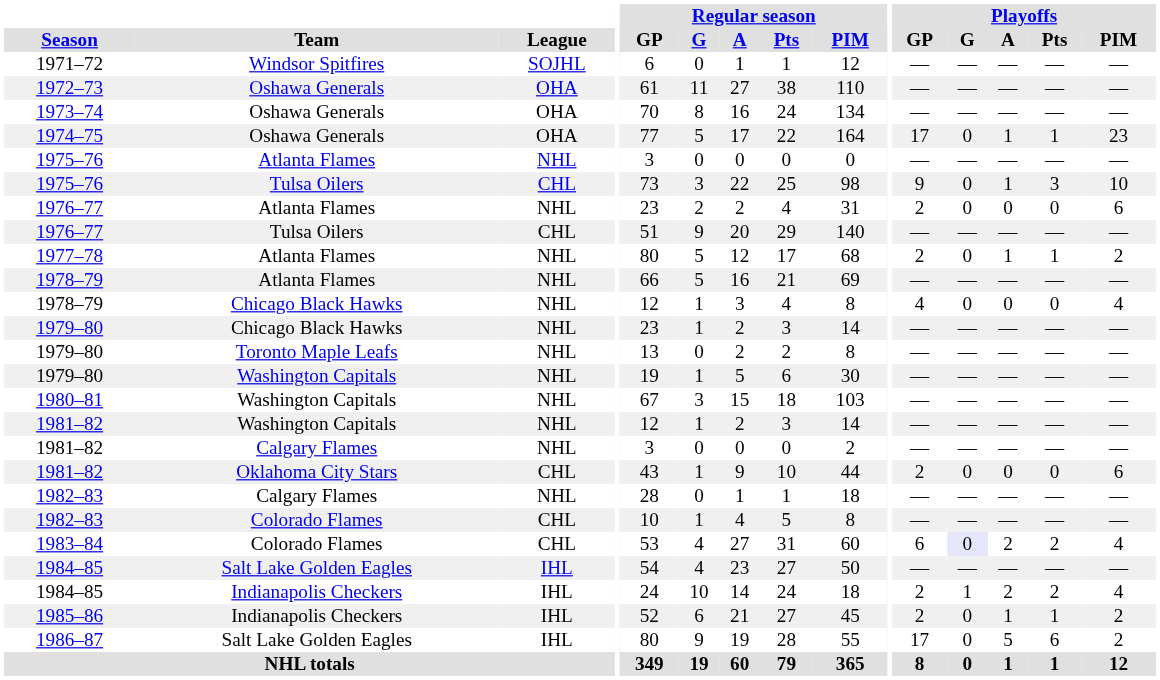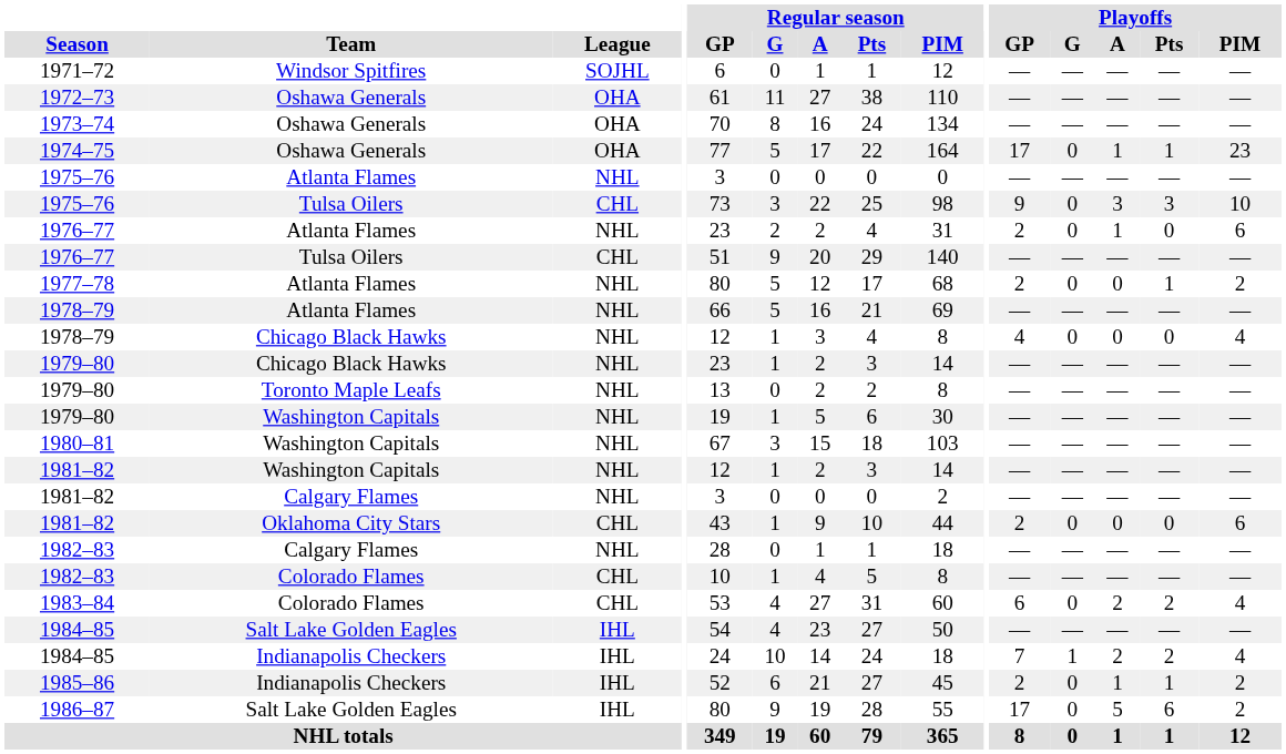 <table border="0" cellpadding="1" cellspacing="0" style="text-align:center; width:60em">
 <tr bgcolor="#e0e0e0">
 <th colspan="3" bgcolor="#ffffff"></th>
 <th rowspan="100" bgcolor="#ffffff"></th>
 <th colspan="5"><a href='#'>Regular season</a></th>
 <th rowspan="100" bgcolor="#ffffff"></th>
 <th colspan="5"><a href='#'>Playoffs</a></th>
 </tr>
 <tr bgcolor="#e0e0e0">
 <th><a href='#'>Season</a></th>
 <th>Team</th>
 <th>League</th>
 <th>GP</th>
 <th><a href='#'>G</a></th>
 <th><a href='#'>A</a></th>
 <th><a href='#'>Pts</a></th>
 <th><a href='#'>PIM</a></th>
 <th>GP</th>
 <th>G</th>
 <th>A</th>
 <th>Pts</th>
 <th>PIM</th>
 </tr>
 <tr>
 <td>1971–72</td>
 <td><a href='#'>Windsor Spitfires</a></td>
 <td><a href='#'>SOJHL</a></td>
 <td>6</td>
 <td>0</td>
 <td>1</td>
 <td>1</td>
 <td>12</td>
 <td>—</td>
 <td>—</td>
 <td>—</td>
 <td>—</td>
 <td>—</td>
 </tr>
 <tr bgcolor="#f0f0f0">
 <td><a href='#'>1972–73</a></td>
 <td><a href='#'>Oshawa Generals</a></td>
 <td><a href='#'>OHA</a></td>
 <td>61</td>
 <td>11</td>
 <td>27</td>
 <td>38</td>
 <td>110</td>
 <td>—</td>
 <td>—</td>
 <td>—</td>
 <td>—</td>
 <td>—</td>
 </tr>
 <tr>
 <td><a href='#'>1973–74</a></td>
 <td>Oshawa Generals</td>
 <td>OHA</td>
 <td>70</td>
 <td>8</td>
 <td>16</td>
 <td>24</td>
 <td>134</td>
 <td>—</td>
 <td>—</td>
 <td>—</td>
 <td>—</td>
 <td>—</td>
 </tr>
 <tr bgcolor="#f0f0f0">
 <td><a href='#'>1974–75</a></td>
 <td>Oshawa Generals</td>
 <td>OHA</td>
 <td>77</td>
 <td>5</td>
 <td>17</td>
 <td>22</td>
 <td>164</td>
 <td>17</td>
 <td>0</td>
 <td>1</td>
 <td>1</td>
 <td>23</td>
 </tr>
 <tr>
 <td><a href='#'>1975–76</a></td>
 <td><a href='#'>Atlanta Flames</a></td>
 <td><a href='#'>NHL</a></td>
 <td>3</td>
 <td>0</td>
 <td>0</td>
 <td>0</td>
 <td>0</td>
 <td>—</td>
 <td>—</td>
 <td>—</td>
 <td>—</td>
 <td>—</td>
 </tr>
 <tr bgcolor="#f0f0f0">
 <td><a href='#'>1975–76</a></td>
 <td><a href='#'>Tulsa Oilers</a></td>
 <td><a href='#'>CHL</a></td>
 <td>73</td>
 <td>3</td>
 <td>22</td>
 <td>25</td>
 <td>98</td>
 <td>9</td>
 <td>0</td>
-<td>1</td>
+<td>3</td>
 <td>3</td>
 <td>10</td>
 </tr>
 <tr>
 <td><a href='#'>1976–77</a></td>
 <td>Atlanta Flames</td>
 <td>NHL</td>
 <td>23</td>
 <td>2</td>
 <td>2</td>
 <td>4</td>
 <td>31</td>
 <td>2</td>
 <td>0</td>
-<td>0</td>
+<td>1</td>
 <td>0</td>
 <td>6</td>
 </tr>
 <tr bgcolor="#f0f0f0">
 <td><a href='#'>1976–77</a></td>
 <td>Tulsa Oilers</td>
 <td>CHL</td>
 <td>51</td>
 <td>9</td>
 <td>20</td>
 <td>29</td>
 <td>140</td>
 <td>—</td>
 <td>—</td>
 <td>—</td>
 <td>—</td>
 <td>—</td>
 </tr>
 <tr>
 <td><a href='#'>1977–78</a></td>
 <td>Atlanta Flames</td>
 <td>NHL</td>
 <td>80</td>
 <td>5</td>
 <td>12</td>
 <td>17</td>
 <td>68</td>
 <td>2</td>
 <td>0</td>
-<td>1</td>
+<td>0</td>
 <td>1</td>
 <td>2</td>
 </tr>
 <tr bgcolor="#f0f0f0">
 <td><a href='#'>1978–79</a></td>
 <td>Atlanta Flames</td>
 <td>NHL</td>
 <td>66</td>
 <td>5</td>
 <td>16</td>
 <td>21</td>
 <td>69</td>
 <td>—</td>
 <td>—</td>
 <td>—</td>
 <td>—</td>
 <td>—</td>
 </tr>
 <tr>
 <td>1978–79</td>
 <td><a href='#'>Chicago Black Hawks</a></td>
 <td>NHL</td>
 <td>12</td>
 <td>1</td>
 <td>3</td>
 <td>4</td>
 <td>8</td>
 <td>4</td>
 <td>0</td>
 <td>0</td>
 <td>0</td>
 <td>4</td>
 </tr>
 <tr bgcolor="#f0f0f0">
 <td><a href='#'>1979–80</a></td>
 <td>Chicago Black Hawks</td>
 <td>NHL</td>
 <td>23</td>
 <td>1</td>
 <td>2</td>
 <td>3</td>
 <td>14</td>
 <td>—</td>
 <td>—</td>
 <td>—</td>
 <td>—</td>
 <td>—</td>
 </tr>
 <tr>
 <td>1979–80</td>
 <td><a href='#'>Toronto Maple Leafs</a></td>
 <td>NHL</td>
 <td>13</td>
 <td>0</td>
 <td>2</td>
 <td>2</td>
 <td>8</td>
 <td>—</td>
 <td>—</td>
 <td>—</td>
 <td>—</td>
 <td>—</td>
 </tr>
 <tr bgcolor="#f0f0f0">
 <td>1979–80</td>
 <td><a href='#'>Washington Capitals</a></td>
 <td>NHL</td>
 <td>19</td>
 <td>1</td>
 <td>5</td>
 <td>6</td>
 <td>30</td>
 <td>—</td>
 <td>—</td>
 <td>—</td>
 <td>—</td>
 <td>—</td>
 </tr>
 <tr>
 <td><a href='#'>1980–81</a></td>
 <td>Washington Capitals</td>
 <td>NHL</td>
 <td>67</td>
 <td>3</td>
 <td>15</td>
 <td>18</td>
 <td>103</td>
 <td>—</td>
 <td>—</td>
 <td>—</td>
 <td>—</td>
 <td>—</td>
 </tr>
 <tr bgcolor="#f0f0f0">
 <td><a href='#'>1981–82</a></td>
 <td>Washington Capitals</td>
 <td>NHL</td>
 <td>12</td>
 <td>1</td>
 <td>2</td>
 <td>3</td>
 <td>14</td>
 <td>—</td>
 <td>—</td>
 <td>—</td>
 <td>—</td>
 <td>—</td>
 </tr>
 <tr>
 <td>1981–82</td>
 <td><a href='#'>Calgary Flames</a></td>
 <td>NHL</td>
 <td>3</td>
 <td>0</td>
 <td>0</td>
 <td>0</td>
 <td>2</td>
 <td>—</td>
 <td>—</td>
 <td>—</td>
 <td>—</td>
 <td>—</td>
 </tr>
 <tr bgcolor="#f0f0f0">
 <td><a href='#'>1981–82</a></td>
 <td><a href='#'>Oklahoma City Stars</a></td>
 <td>CHL</td>
 <td>43</td>
 <td>1</td>
 <td>9</td>
 <td>10</td>
 <td>44</td>
 <td>2</td>
 <td>0</td>
 <td>0</td>
 <td>0</td>
 <td>6</td>
 </tr>
 <tr>
 <td><a href='#'>1982–83</a></td>
 <td>Calgary Flames</td>
 <td>NHL</td>
 <td>28</td>
 <td>0</td>
 <td>1</td>
 <td>1</td>
 <td>18</td>
 <td>—</td>
 <td>—</td>
 <td>—</td>
 <td>—</td>
 <td>—</td>
 </tr>
 <tr bgcolor="#f0f0f0">
 <td><a href='#'>1982–83</a></td>
 <td><a href='#'>Colorado Flames</a></td>
 <td>CHL</td>
 <td>10</td>
 <td>1</td>
 <td>4</td>
 <td>5</td>
 <td>8</td>
 <td>—</td>
 <td>—</td>
 <td>—</td>
 <td>—</td>
 <td>—</td>
 </tr>
 <tr>
 <td><a href='#'>1983–84</a></td>
 <td>Colorado Flames</td>
 <td>CHL</td>
 <td>53</td>
 <td>4</td>
 <td>27</td>
 <td>31</td>
 <td>60</td>
 <td>6</td>
-<td style="background: lavender;">0</td>
+<td>0</td>
 <td>2</td>
 <td>2</td>
 <td>4</td>
 </tr>
 <tr bgcolor="#f0f0f0">
 <td><a href='#'>1984–85</a></td>
 <td><a href='#'>Salt Lake Golden Eagles</a></td>
 <td><a href='#'>IHL</a></td>
 <td>54</td>
 <td>4</td>
 <td>23</td>
 <td>27</td>
 <td>50</td>
 <td>—</td>
 <td>—</td>
 <td>—</td>
 <td>—</td>
 <td>—</td>
 </tr>
 <tr>
 <td>1984–85</td>
 <td><a href='#'>Indianapolis Checkers</a></td>
 <td>IHL</td>
 <td>24</td>
 <td>10</td>
 <td>14</td>
 <td>24</td>
 <td>18</td>
-<td>2</td>
+<td>7</td>
 <td>1</td>
 <td>2</td>
 <td>2</td>
 <td>4</td>
 </tr>
 <tr bgcolor="#f0f0f0">
 <td><a href='#'>1985–86</a></td>
 <td>Indianapolis Checkers</td>
 <td>IHL</td>
 <td>52</td>
 <td>6</td>
 <td>21</td>
 <td>27</td>
 <td>45</td>
 <td>2</td>
 <td>0</td>
 <td>1</td>
 <td>1</td>
 <td>2</td>
 </tr>
 <tr>
 <td><a href='#'>1986–87</a></td>
 <td>Salt Lake Golden Eagles</td>
 <td>IHL</td>
 <td>80</td>
 <td>9</td>
 <td>19</td>
 <td>28</td>
 <td>55</td>
 <td>17</td>
 <td>0</td>
 <td>5</td>
 <td>6</td>
 <td>2</td>
 </tr>
 <tr bgcolor="#e0e0e0">
 <th colspan="3">NHL totals</th>
 <th>349</th>
 <th>19</th>
 <th>60</th>
 <th>79</th>
 <th>365</th>
 <th>8</th>
 <th>0</th>
 <th>1</th>
 <th>1</th>
 <th>12</th>
 </tr>
 </table>
